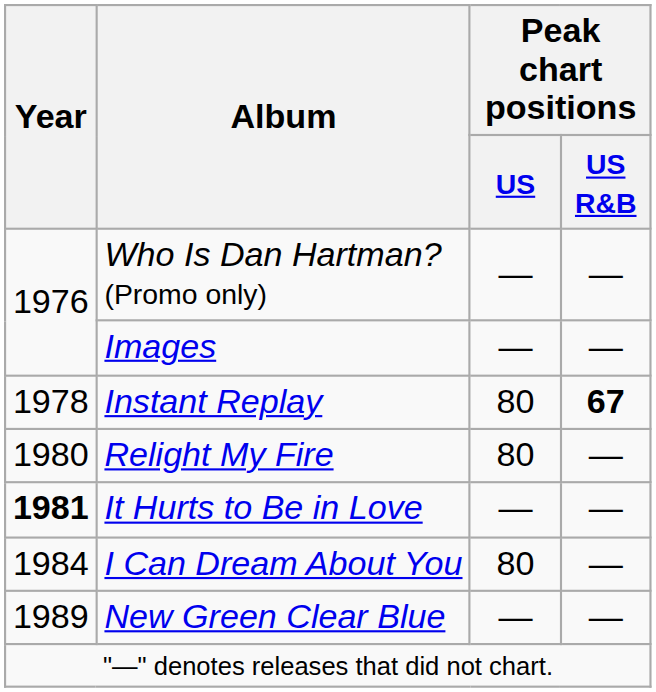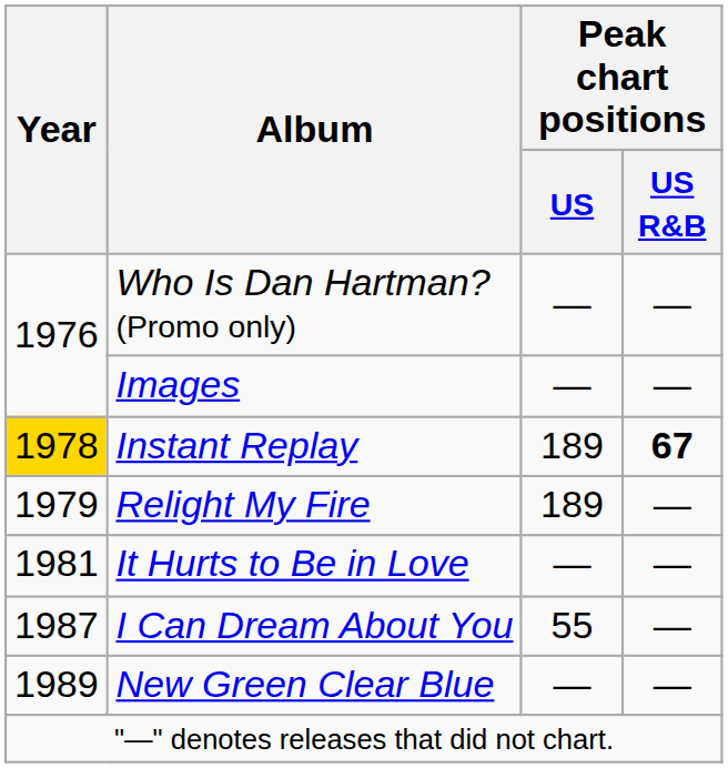 <table class="wikitable">
 <tr>
 <th scope="col" rowspan="2">Year</th>
 <th scope="col" rowspan="2">Album</th>
 <th scope="col" colspan="2">Peak chart positions</th>
 </tr>
 <tr>
 <th style="width:35px;"><small><a href='#'>US</a></small><br></th>
 <th style="width:35px;"><small><a href='#'>US R&B</a></small><br></th>
 </tr>
 <tr>
 <td rowspan="2">1976</td>
 <td><em>Who Is Dan Hartman?</em> <br><small>(Promo only)</small></td>
 <td align=center>—</td>
 <td align=center>—</td>
 </tr>
 <tr>
 <td><em><a href='#'>Images</a></em></td>
 <td align=center>—</td>
 <td align=center>—</td>
 </tr>
 <tr>
-<td>1978</td>
+<td style="background: gold;">1978</td>
 <td><em><a href='#'>Instant Replay</a></em></td>
-<td align=center>80</td>
+<td align=center>189</td>
 <td align=center><strong>67</strong></td>
 </tr>
 <tr>
-<td>1980</td>
+<td>1979</td>
 <td><em><a href='#'>Relight My Fire</a></em></td>
-<td align=center>80</td>
+<td align=center>189</td>
 <td align=center>—</td>
 </tr>
 <tr>
-<td><strong>1981</strong></td>
+<td>1981</td>
 <td><em><a href='#'>It Hurts to Be in Love</a></em></td>
 <td align=center>—</td>
 <td align=center>—</td>
 </tr>
 <tr>
-<td>1984</td>
+<td>1987</td>
 <td><em><a href='#'>I Can Dream About You</a></em></td>
-<td align=center>80</td>
+<td align=center>55</td>
 <td align=center>—</td>
 </tr>
 <tr>
 <td>1989</td>
 <td><em><a href='#'>New Green Clear Blue</a></em></td>
 <td align=center>—</td>
 <td align=center>—</td>
 </tr>
 <tr>
 <td colspan="5" style="text-align:center; font-size:9pt;">"—" denotes releases that did not chart.</td>
 </tr>
 </table>
